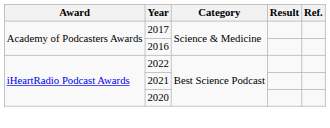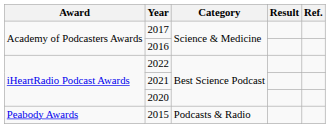 <table class="wikitable sortable">
 <tr>
 <th>Award</th>
 <th>Year</th>
 <th>Category</th>
 <th>Result</th>
 <th>Ref.</th>
 </tr>
 <tr>
 <td rowspan="2">Academy of Podcasters Awards</td>
 <td>2017</td>
 <td rowspan="2">Science & Medicine</td>
 <td></td>
 <td></td>
 </tr>
 <tr>
 <td>2016</td>
 <td></td>
 <td></td>
 </tr>
 <tr>
 <td rowspan="3"><a href='#'>iHeartRadio Podcast Awards</a></td>
 <td>2022</td>
 <td rowspan="3">Best Science Podcast</td>
 <td></td>
 <td></td>
 </tr>
 <tr>
 <td>2021</td>
 <td></td>
 <td></td>
 </tr>
 <tr>
 <td>2020</td>
 <td></td>
 <td></td>
 </tr>
+<tr>
+<td><a href='#'>Peabody Awards</a></td>
+<td>2015</td>
+<td>Podcasts & Radio</td>
+<td></td>
+<td></td>
+</tr>
 </table>
